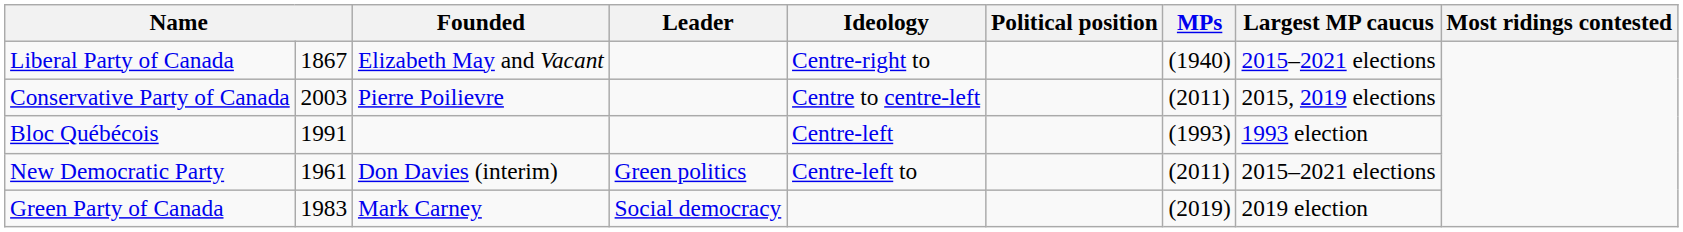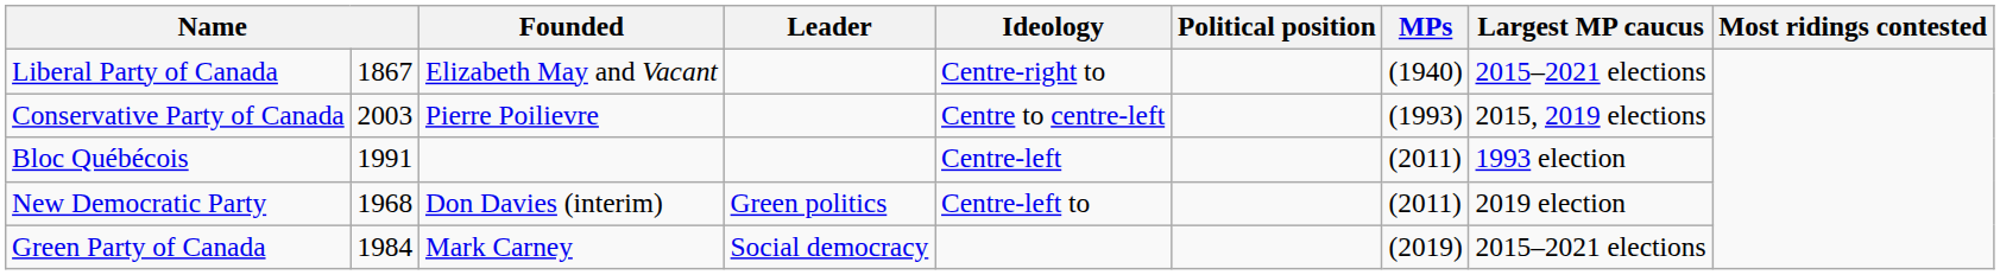 <table class="wikitable sortable">
 <tr>
 <th colspan="2">Name</th>
 <th>Founded</th>
 <th class="unsortable">Leader</th>
 <th class="unsortable">Ideology</th>
 <th>Political position</th>
 <th><a href='#'>MPs</a></th>
 <th>Largest MP caucus</th>
 <th>Most ridings contested</th>
 </tr>
 <tr>
 <td><a href='#'>Liberal Party of Canada</a><br><small></small></td>
 <td style="text-align:right;">1867</td>
 <td><a href='#'>Elizabeth May</a> and <em>Vacant</em></td>
 <td></td>
 <td><a href='#'>Centre-right</a> to </td>
 <td>  </td>
 <td> (1940)</td>
 <td> <a href='#'>2015</a>–<a href='#'>2021</a> elections</td>
 </tr>
 <tr>
 <td><a href='#'>Conservative Party of Canada</a><br><small></small></td>
 <td style="text-align:right;">2003</td>
 <td><a href='#'>Pierre Poilievre</a></td>
 <td></td>
 <td><a href='#'>Centre</a> to <a href='#'>centre-left</a></td>
 <td>  </td>
-<td> (2011)</td>
+<td> (1993)</td>
 <td> 2015, <a href='#'>2019</a> elections</td>
 </tr>
 <tr>
 <td><a href='#'>Bloc Québécois</a></td>
 <td style="text-align:right;">1991</td>
 <td></td>
 <td></td>
 <td><a href='#'>Centre-left</a></td>
 <td>  </td>
-<td> (1993)</td>
+<td> (2011)</td>
 <td> <a href='#'>1993</a> election</td>
 </tr>
 <tr>
 <td><a href='#'>New Democratic Party</a><br><small></small></td>
-<td style="text-align:right;">1961</td>
+<td style="text-align:right;">1968</td>
 <td><a href='#'>Don Davies</a> (interim)</td>
 <td><a href='#'>Green politics</a></td>
 <td><a href='#'>Centre-left</a> to </td>
 <td>  </td>
 <td> (2011)</td>
-<td> 2015–2021 elections</td>
+<td> 2019 election</td>
 </tr>
 <tr>
 <td><a href='#'>Green Party of Canada</a><br><small></small></td>
-<td style="text-align:right;">1983</td>
+<td style="text-align:right;">1984</td>
 <td><a href='#'>Mark Carney</a></td>
 <td><a href='#'>Social democracy</a></td>
 <td></td>
 <td>  </td>
 <td> (2019)</td>
-<td> 2019 election</td>
+<td> 2015–2021 elections</td>
 </tr>
 </table>
